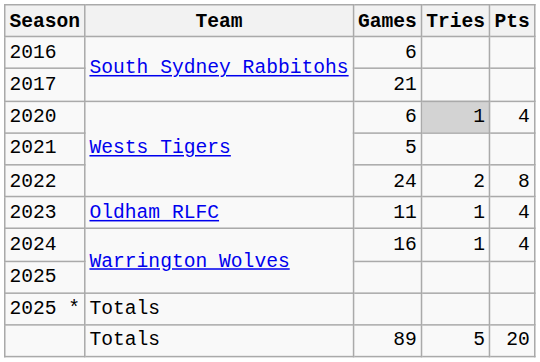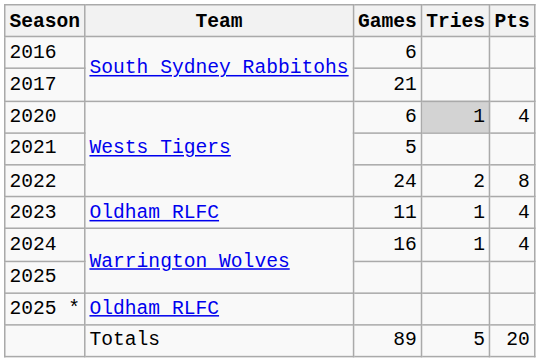 <table class="wikitable">
 <tr>
 <th>Season</th>
 <th>Team</th>
 <th>Games</th>
 <th>Tries</th>
 <th>Pts</th>
 </tr>
 <tr>
 <td>2016</td>
 <td rowspan="2"> <a href='#'>South Sydney Rabbitohs</a></td>
 <td align=right>6</td>
 <td align=right></td>
 <td align=right></td>
 </tr>
 <tr>
 <td>2017</td>
 <td align=right>21</td>
 <td align=right></td>
 <td align=right></td>
 </tr>
 <tr>
 <td>2020</td>
 <td rowspan="3"> <a href='#'>Wests Tigers</a></td>
 <td align=right>6</td>
 <td align=right style="background: lightgrey;">1</td>
 <td align=right>4</td>
 </tr>
 <tr>
 <td>2021</td>
 <td align=right>5</td>
 <td align=right></td>
 <td align=right></td>
 </tr>
 <tr>
 <td>2022</td>
 <td align=right>24</td>
 <td align=right>2</td>
 <td align=right>8</td>
 </tr>
 <tr>
 <td>2023</td>
 <td> <a href='#'>Oldham RLFC</a></td>
 <td align=right>11</td>
 <td align=right>1</td>
 <td align=right>4</td>
 </tr>
 <tr>
 <td>2024</td>
 <td rowspan=2> <a href='#'>Warrington Wolves</a></td>
 <td align=right>16</td>
 <td align=right>1</td>
 <td align=right>4</td>
 </tr>
 <tr>
 <td>2025</td>
 <td align=right></td>
 <td align=right></td>
 <td align=right></td>
 </tr>
 <tr>
 <td>2025 *</td>
-<td>Totals</td>
+<td> <a href='#'>Oldham RLFC</a></td>
 <td align=right></td>
 <td align=right></td>
 <td align=right></td>
 </tr>
 <tr>
 <td></td>
 <td>Totals</td>
 <td align=right>89</td>
 <td align=right>5</td>
 <td align=right>20</td>
 </tr>
 </table>
